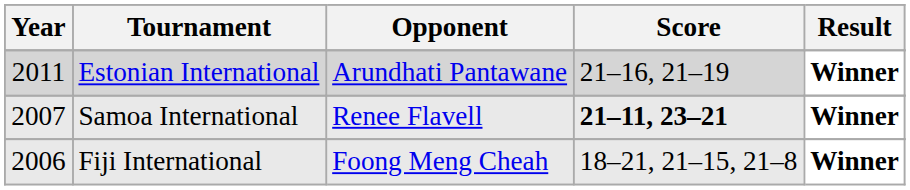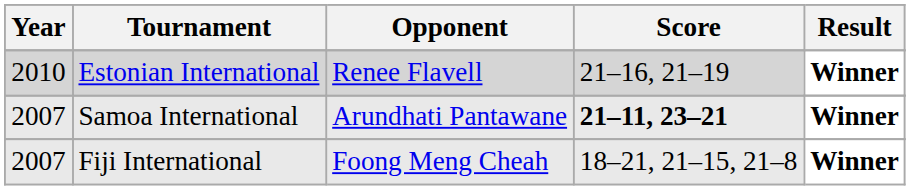 <table class="sortable wikitable" style="font-size: 90%;">
 <tr>
 <th>Year</th>
 <th>Tournament</th>
 <th>Opponent</th>
 <th>Score</th>
 <th>Result</th>
 </tr>
 <tr>
 </tr>
 <tr style="background:#D5D5D5">
-<td align="center">2011</td>
+<td align="center">2010</td>
 <td align="left"><a href='#'>Estonian International</a></td>
-<td align="left"> <a href='#'>Arundhati Pantawane</a></td>
+<td align="left"> <a href='#'>Renee Flavell</a></td>
 <td align="left">21–16, 21–19</td>
 <td style="text-align:left; background:white"> <strong>Winner</strong></td>
 </tr>
 <tr>
 </tr>
 <tr style="background:#E9E9E9">
 <td align="center">2007</td>
 <td align="left">Samoa International</td>
-<td align="left"> <a href='#'>Renee Flavell</a></td>
+<td align="left"> <a href='#'>Arundhati Pantawane</a></td>
 <td align="left"><strong>21–11, 23–21</strong></td>
 <td style="text-align:left; background:white"> <strong>Winner</strong></td>
 </tr>
 <tr>
 </tr>
 <tr style="background:#E9E9E9">
-<td align="center">2006</td>
+<td align="center">2007</td>
 <td align="left">Fiji International</td>
 <td align="left"> <a href='#'>Foong Meng Cheah</a></td>
 <td align="left">18–21, 21–15, 21–8</td>
 <td style="text-align:left; background:white"> <strong>Winner</strong></td>
 </tr>
 </table>
